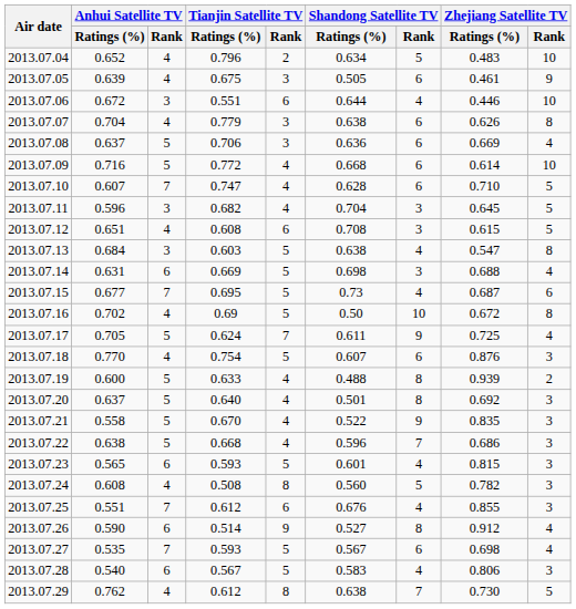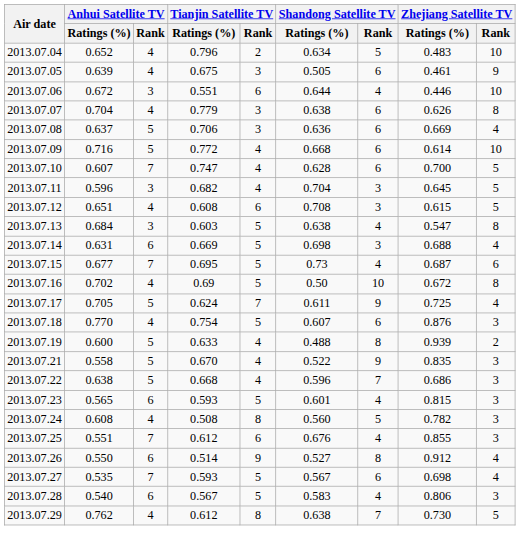 <table class="wikitable sortable mw-collapsible jquery-tablesorter" style="text-align:center">
 <tr>
 <th rowspan="2">Air date</th>
 <th colspan="2"><a href='#'>Anhui Satellite TV</a></th>
 <th colspan="2"><a href='#'>Tianjin Satellite TV</a></th>
 <th colspan="2"><a href='#'>Shandong Satellite TV</a></th>
 <th colspan="2"><a href='#'>Zhejiang Satellite TV</a></th>
 </tr>
 <tr>
 <th>Ratings (%)</th>
 <th>Rank</th>
 <th>Ratings (%)</th>
 <th>Rank</th>
 <th>Ratings (%)</th>
 <th>Rank</th>
 <th>Ratings (%)</th>
 <th>Rank</th>
 </tr>
 <tr>
 <td>2013.07.04</td>
 <td>0.652</td>
 <td>4</td>
 <td>0.796</td>
 <td>2</td>
 <td>0.634</td>
 <td>5</td>
 <td>0.483</td>
 <td>10</td>
 </tr>
 <tr>
 <td>2013.07.05</td>
 <td>0.639</td>
 <td>4</td>
 <td>0.675</td>
 <td>3</td>
 <td>0.505</td>
 <td>6</td>
 <td>0.461</td>
 <td>9</td>
 </tr>
 <tr>
 <td>2013.07.06</td>
 <td>0.672</td>
 <td>3</td>
 <td>0.551</td>
 <td>6</td>
 <td>0.644</td>
 <td>4</td>
 <td>0.446</td>
 <td>10</td>
 </tr>
 <tr>
 <td>2013.07.07</td>
 <td>0.704</td>
 <td>4</td>
 <td>0.779</td>
 <td>3</td>
 <td>0.638</td>
 <td>6</td>
 <td>0.626</td>
 <td>8</td>
 </tr>
 <tr>
 <td>2013.07.08</td>
 <td>0.637</td>
 <td>5</td>
 <td>0.706</td>
 <td>3</td>
 <td>0.636</td>
 <td>6</td>
 <td>0.669</td>
 <td>4</td>
 </tr>
 <tr>
 <td>2013.07.09</td>
 <td>0.716</td>
 <td>5</td>
 <td>0.772</td>
 <td>4</td>
 <td>0.668</td>
 <td>6</td>
 <td>0.614</td>
 <td>10</td>
 </tr>
 <tr>
 <td>2013.07.10</td>
 <td>0.607</td>
 <td>7</td>
 <td>0.747</td>
 <td>4</td>
 <td>0.628</td>
 <td>6</td>
-<td>0.710</td>
+<td>0.700</td>
 <td>5</td>
 </tr>
 <tr>
 <td>2013.07.11</td>
 <td>0.596</td>
 <td>3</td>
 <td>0.682</td>
 <td>4</td>
 <td>0.704</td>
 <td>3</td>
 <td>0.645</td>
 <td>5</td>
 </tr>
 <tr>
 <td>2013.07.12</td>
 <td>0.651</td>
 <td>4</td>
 <td>0.608</td>
 <td>6</td>
 <td>0.708</td>
 <td>3</td>
 <td>0.615</td>
 <td>5</td>
 </tr>
 <tr>
 <td>2013.07.13</td>
 <td>0.684</td>
 <td>3</td>
 <td>0.603</td>
 <td>5</td>
 <td>0.638</td>
 <td>4</td>
 <td>0.547</td>
 <td>8</td>
 </tr>
 <tr>
 <td>2013.07.14</td>
 <td>0.631</td>
 <td>6</td>
 <td>0.669</td>
 <td>5</td>
 <td>0.698</td>
 <td>3</td>
 <td>0.688</td>
 <td>4</td>
 </tr>
 <tr>
 <td>2013.07.15</td>
 <td>0.677</td>
 <td>7</td>
 <td>0.695</td>
 <td>5</td>
 <td>0.73</td>
 <td>4</td>
 <td>0.687</td>
 <td>6</td>
 </tr>
 <tr>
 <td>2013.07.16</td>
 <td>0.702</td>
 <td>4</td>
 <td>0.69</td>
 <td>5</td>
 <td>0.50</td>
 <td>10</td>
 <td>0.672</td>
 <td>8</td>
 </tr>
 <tr>
 <td>2013.07.17</td>
 <td>0.705</td>
 <td>5</td>
 <td>0.624</td>
 <td>7</td>
 <td>0.611</td>
 <td>9</td>
 <td>0.725</td>
 <td>4</td>
 </tr>
 <tr>
 <td>2013.07.18</td>
 <td>0.770</td>
 <td>4</td>
 <td>0.754</td>
 <td>5</td>
 <td>0.607</td>
 <td>6</td>
 <td>0.876</td>
 <td>3</td>
 </tr>
 <tr>
 <td>2013.07.19</td>
 <td>0.600</td>
 <td>5</td>
 <td>0.633</td>
 <td>4</td>
 <td>0.488</td>
 <td>8</td>
 <td>0.939</td>
 <td>2</td>
 </tr>
 <tr>
-<td>2013.07.20</td>
-<td>0.637</td>
-<td>5</td>
-<td>0.640</td>
-<td>4</td>
-<td>0.501</td>
-<td>8</td>
-<td>0.692</td>
-<td>3</td>
-</tr>
-<tr>
 <td>2013.07.21</td>
 <td>0.558</td>
 <td>5</td>
 <td>0.670</td>
 <td>4</td>
 <td>0.522</td>
 <td>9</td>
 <td>0.835</td>
 <td>3</td>
 </tr>
 <tr>
 <td>2013.07.22</td>
 <td>0.638</td>
 <td>5</td>
 <td>0.668</td>
 <td>4</td>
 <td>0.596</td>
 <td>7</td>
 <td>0.686</td>
 <td>3</td>
 </tr>
 <tr>
 <td>2013.07.23</td>
 <td>0.565</td>
 <td>6</td>
 <td>0.593</td>
 <td>5</td>
 <td>0.601</td>
 <td>4</td>
 <td>0.815</td>
 <td>3</td>
 </tr>
 <tr>
 <td>2013.07.24</td>
 <td>0.608</td>
 <td>4</td>
 <td>0.508</td>
 <td>8</td>
 <td>0.560</td>
 <td>5</td>
 <td>0.782</td>
 <td>3</td>
 </tr>
 <tr>
 <td>2013.07.25</td>
 <td>0.551</td>
 <td>7</td>
 <td>0.612</td>
 <td>6</td>
 <td>0.676</td>
 <td>4</td>
 <td>0.855</td>
 <td>3</td>
 </tr>
 <tr>
 <td>2013.07.26</td>
-<td>0.590</td>
+<td>0.550</td>
 <td>6</td>
 <td>0.514</td>
 <td>9</td>
 <td>0.527</td>
 <td>8</td>
 <td>0.912</td>
 <td>4</td>
 </tr>
 <tr>
 <td>2013.07.27</td>
 <td>0.535</td>
 <td>7</td>
 <td>0.593</td>
 <td>5</td>
 <td>0.567</td>
 <td>6</td>
 <td>0.698</td>
 <td>4</td>
 </tr>
 <tr>
 <td>2013.07.28</td>
 <td>0.540</td>
 <td>6</td>
 <td>0.567</td>
 <td>5</td>
 <td>0.583</td>
 <td>4</td>
 <td>0.806</td>
 <td>3</td>
 </tr>
 <tr>
 <td>2013.07.29</td>
 <td>0.762</td>
 <td>4</td>
 <td>0.612</td>
 <td>8</td>
 <td>0.638</td>
 <td>7</td>
 <td>0.730</td>
 <td>5</td>
 </tr>
 </table>
